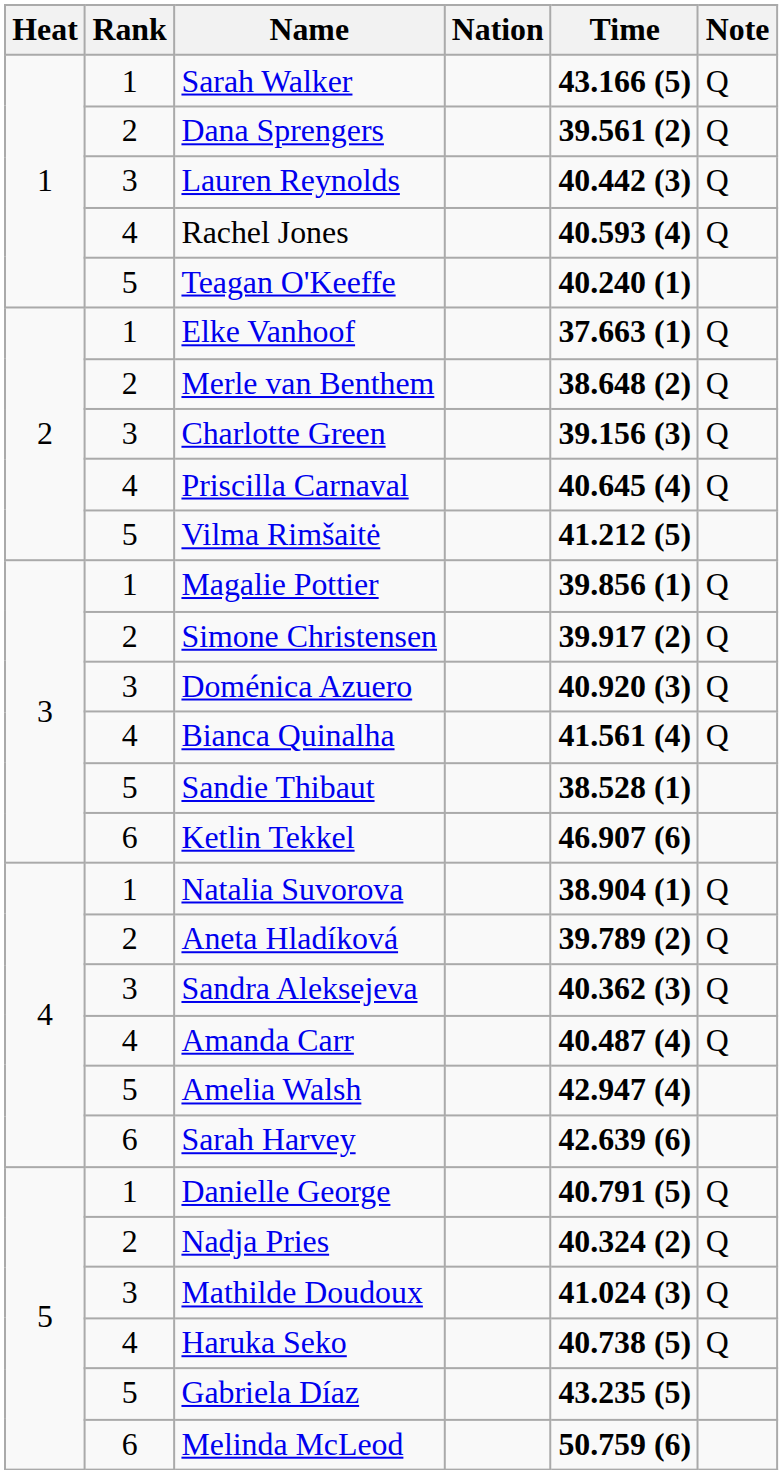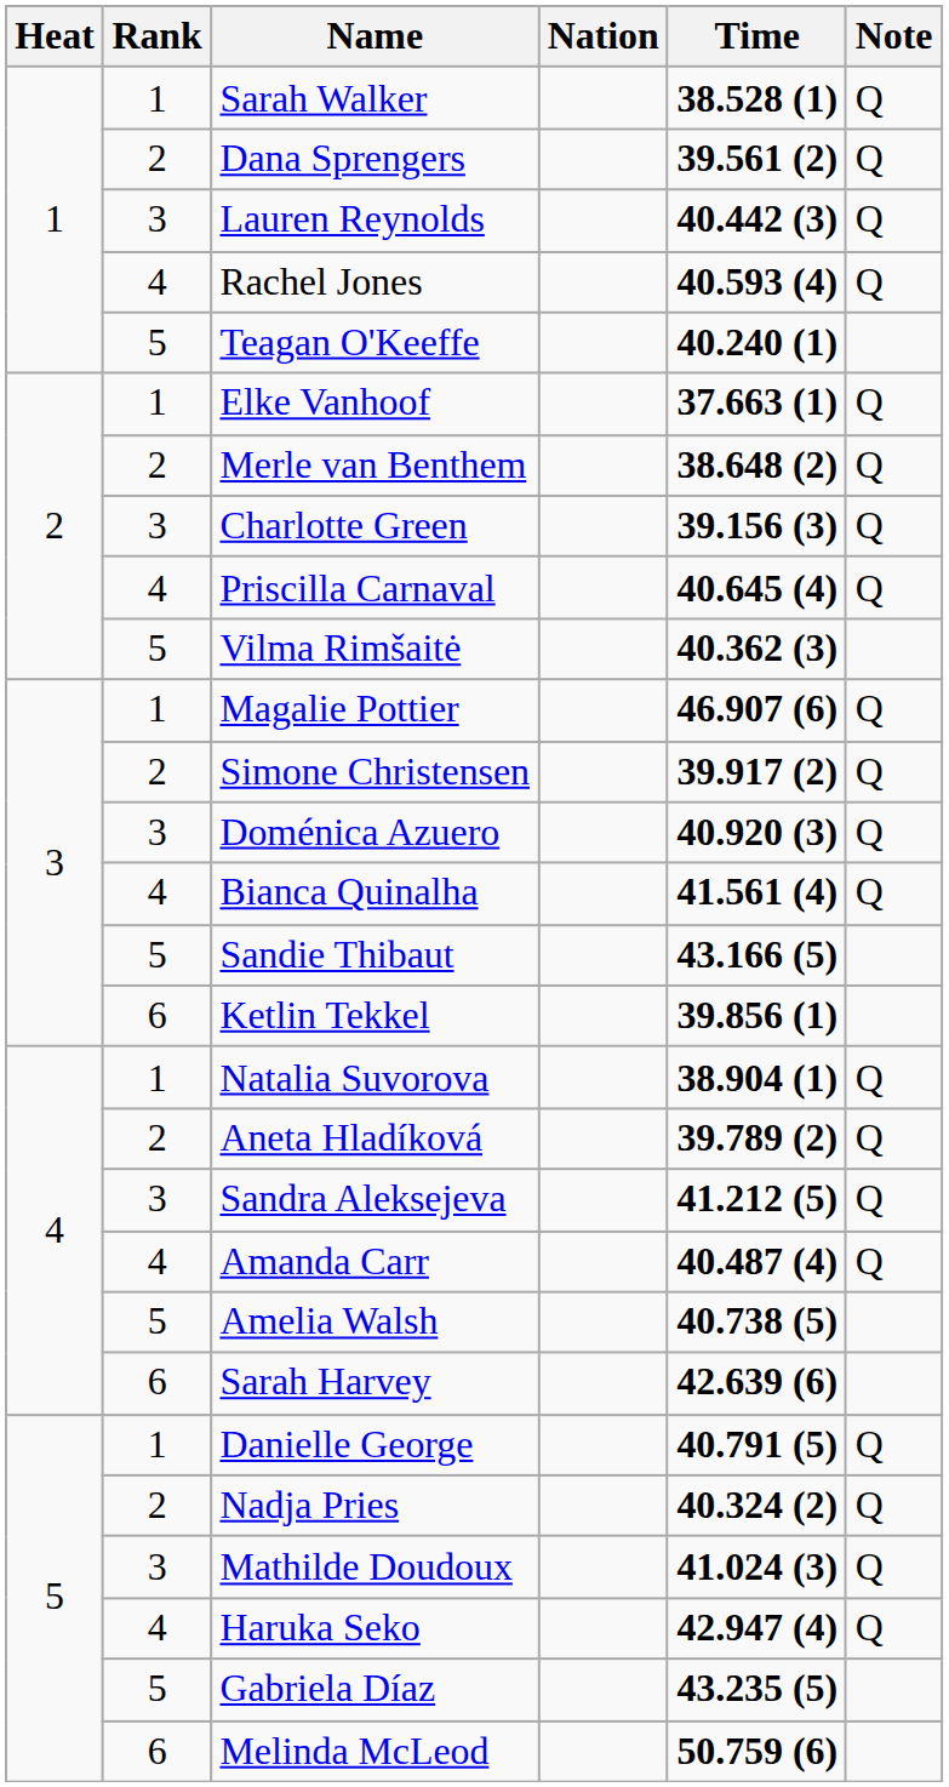 <table class=wikitable sortable style=text-align:center>
 <tr>
 <th>Heat</th>
 <th>Rank</th>
 <th>Name</th>
 <th>Nation</th>
 <th>Time</th>
 <th>Note</th>
 </tr>
 <tr>
 <td rowspan=5>1</td>
 <td>1</td>
 <td align=left><a href='#'>Sarah Walker</a></td>
 <td align=left></td>
-<td align=left><strong>43.166 (5)</strong></td>
+<td align=left><strong>38.528 (1)</strong></td>
 <td align=left>Q</td>
 </tr>
 <tr>
 <td>2</td>
 <td align=left><a href='#'>Dana Sprengers</a></td>
 <td align=left></td>
 <td align=left><strong>39.561 (2)</strong></td>
 <td align=left>Q</td>
 </tr>
 <tr>
 <td>3</td>
 <td align=left><a href='#'>Lauren Reynolds</a></td>
 <td align=left></td>
 <td align=left><strong>40.442 (3)</strong></td>
 <td align=left>Q</td>
 </tr>
 <tr>
 <td>4</td>
 <td align=left>Rachel Jones</td>
 <td align=left></td>
 <td align=left><strong>40.593 (4)</strong></td>
 <td align=left>Q</td>
 </tr>
 <tr>
 <td>5</td>
 <td align=left><a href='#'>Teagan O'Keeffe</a></td>
 <td align=left></td>
 <td align=left><strong>40.240 (1)</strong></td>
 <td align=left></td>
 </tr>
 <tr>
 <td rowspan=5>2</td>
 <td>1</td>
 <td align=left><a href='#'>Elke Vanhoof</a></td>
 <td align=left></td>
 <td align=left><strong>37.663 (1)</strong></td>
 <td align=left>Q</td>
 </tr>
 <tr>
 <td>2</td>
 <td align=left><a href='#'>Merle van Benthem</a></td>
 <td align=left></td>
 <td align=left><strong>38.648 (2)</strong></td>
 <td align=left>Q</td>
 </tr>
 <tr>
 <td>3</td>
 <td align=left><a href='#'>Charlotte Green</a></td>
 <td align=left></td>
 <td align=left><strong>39.156 (3)</strong></td>
 <td align=left>Q</td>
 </tr>
 <tr>
 <td>4</td>
 <td align=left><a href='#'>Priscilla Carnaval</a></td>
 <td align=left></td>
 <td align=left><strong>40.645 (4)</strong></td>
 <td align=left>Q</td>
 </tr>
 <tr>
 <td>5</td>
 <td align=left><a href='#'>Vilma Rimšaitė</a></td>
 <td align=left></td>
-<td align=left><strong>41.212 (5)</strong></td>
+<td align=left><strong>40.362 (3)</strong></td>
 <td align=left></td>
 </tr>
 <tr>
 <td rowspan=6>3</td>
 <td>1</td>
 <td align=left><a href='#'>Magalie Pottier</a></td>
 <td align=left></td>
-<td align=left><strong>39.856 (1)</strong></td>
+<td align=left><strong>46.907 (6)</strong></td>
 <td align=left>Q</td>
 </tr>
 <tr>
 <td>2</td>
 <td align=left><a href='#'>Simone Christensen</a></td>
 <td align=left></td>
 <td align=left><strong>39.917 (2)</strong></td>
 <td align=left>Q</td>
 </tr>
 <tr>
 <td>3</td>
 <td align=left><a href='#'>Doménica Azuero</a></td>
 <td align=left></td>
 <td align=left><strong>40.920 (3)</strong></td>
 <td align=left>Q</td>
 </tr>
 <tr>
 <td>4</td>
 <td align=left><a href='#'>Bianca Quinalha</a></td>
 <td align=left></td>
 <td align=left><strong>41.561 (4)</strong></td>
 <td align=left>Q</td>
 </tr>
 <tr>
 <td>5</td>
 <td align=left><a href='#'>Sandie Thibaut</a></td>
 <td align=left></td>
-<td align=left><strong>38.528 (1)</strong></td>
+<td align=left><strong>43.166 (5)</strong></td>
 <td align=left></td>
 </tr>
 <tr>
 <td>6</td>
 <td align=left><a href='#'>Ketlin Tekkel</a></td>
 <td align=left></td>
-<td align=left><strong>46.907 (6)</strong></td>
+<td align=left><strong>39.856 (1)</strong></td>
 <td align=left></td>
 </tr>
 <tr>
 <td rowspan=6>4</td>
 <td>1</td>
 <td align=left><a href='#'>Natalia Suvorova</a></td>
 <td align=left></td>
 <td align=left><strong>38.904 (1)</strong></td>
 <td align=left>Q</td>
 </tr>
 <tr>
 <td>2</td>
 <td align=left><a href='#'>Aneta Hladíková</a></td>
 <td align=left></td>
 <td align=left><strong>39.789 (2)</strong></td>
 <td align=left>Q</td>
 </tr>
 <tr>
 <td>3</td>
 <td align=left><a href='#'>Sandra Aleksejeva</a></td>
 <td align=left></td>
-<td align=left><strong>40.362 (3)</strong></td>
+<td align=left><strong>41.212 (5)</strong></td>
 <td align=left>Q</td>
 </tr>
 <tr>
 <td>4</td>
 <td align=left><a href='#'>Amanda Carr</a></td>
 <td align=left></td>
 <td align=left><strong>40.487 (4)</strong></td>
 <td align=left>Q</td>
 </tr>
 <tr>
 <td>5</td>
 <td align=left><a href='#'>Amelia Walsh</a></td>
 <td align=left></td>
-<td align=left><strong>42.947 (4)</strong></td>
+<td align=left><strong>40.738 (5)</strong></td>
 <td align=left></td>
 </tr>
 <tr>
 <td>6</td>
 <td align=left><a href='#'>Sarah Harvey</a></td>
 <td align=left></td>
 <td align=left><strong>42.639 (6)</strong></td>
 <td align=left></td>
 </tr>
 <tr>
 <td rowspan=6>5</td>
 <td>1</td>
 <td align=left><a href='#'>Danielle George</a></td>
 <td align=left></td>
 <td align=left><strong>40.791 (5)</strong></td>
 <td align=left>Q</td>
 </tr>
 <tr>
 <td>2</td>
 <td align=left><a href='#'>Nadja Pries</a></td>
 <td align=left></td>
 <td align=left><strong>40.324 (2)</strong></td>
 <td align=left>Q</td>
 </tr>
 <tr>
 <td>3</td>
 <td align=left><a href='#'>Mathilde Doudoux</a></td>
 <td align=left></td>
 <td align=left><strong>41.024 (3)</strong></td>
 <td align=left>Q</td>
 </tr>
 <tr>
 <td>4</td>
 <td align=left><a href='#'>Haruka Seko</a></td>
 <td align=left></td>
-<td align=left><strong>40.738 (5)</strong></td>
+<td align=left><strong>42.947 (4)</strong></td>
 <td align=left>Q</td>
 </tr>
 <tr>
 <td>5</td>
 <td align=left><a href='#'>Gabriela Díaz</a></td>
 <td align=left></td>
 <td align=left><strong>43.235 (5)</strong></td>
 <td align=left></td>
 </tr>
 <tr>
 <td>6</td>
 <td align=left><a href='#'>Melinda McLeod</a></td>
 <td align=left></td>
 <td align=left><strong>50.759 (6)</strong></td>
 <td align=left></td>
 </tr>
 </table>
